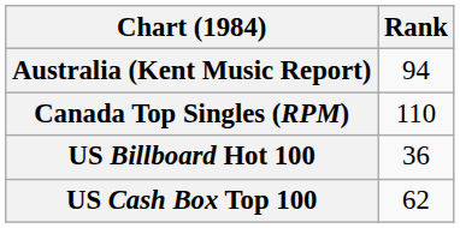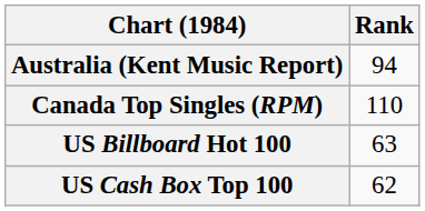 <table class="wikitable sortable plainrowheaders" style="text-align:center">
 <tr>
 <th>Chart (1984)</th>
 <th>Rank</th>
 </tr>
 <tr>
 <th scope="row">Australia (Kent Music Report)</th>
 <td>94</td>
 </tr>
 <tr>
 <th scope="row">Canada Top Singles (<em>RPM</em>)</th>
 <td>110</td>
 </tr>
 <tr>
 <th scope="row">US <em>Billboard</em> Hot 100</th>
-<td>36</td>
+<td>63</td>
 </tr>
 <tr>
 <th scope="row">US <em>Cash Box</em> Top 100</th>
 <td>62</td>
 </tr>
 </table>
